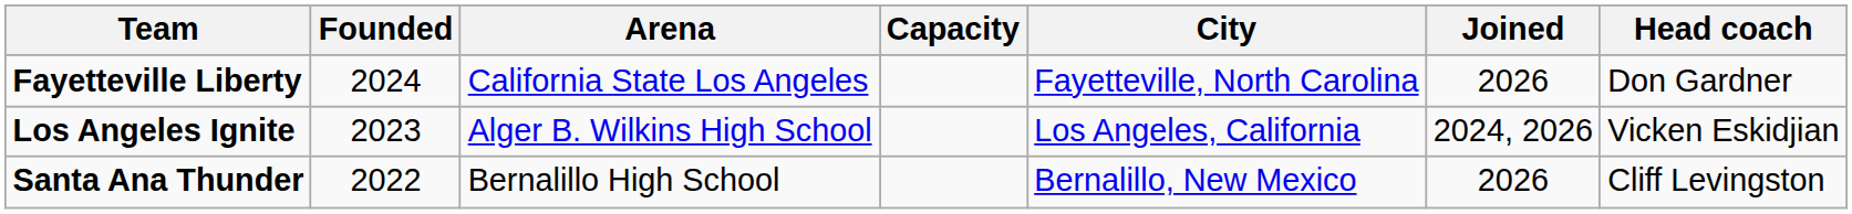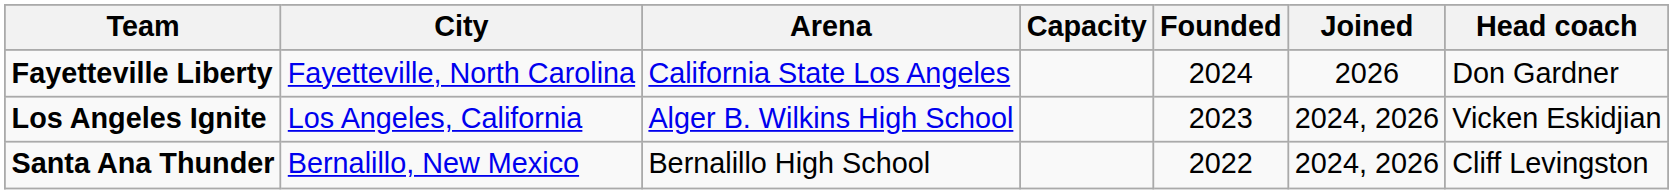 <table class="wikitable sortable" style="text-align:left">
 <tr>
 <th scope="col">Team</th>
-<th scope="col">Founded</th>
+<th scope="col">City</th>
 <th scope="col">Arena</th>
 <th scope="col">Capacity</th>
-<th scope="col">City</th>
+<th scope="col">Founded</th>
 <th scope="col">Joined</th>
 <th scope="col">Head coach</th>
 </tr>
 <tr>
 <td scope="row"><strong>Fayetteville Liberty</strong></td>
-<td align="center">2024</td>
+<td><a href='#'>Fayetteville, North Carolina</a></td>
 <td><a href='#'>California State Los Angeles</a></td>
 <td align=center></td>
-<td><a href='#'>Fayetteville, North Carolina</a></td>
+<td align="center">2024</td>
 <td align=center>2026</td>
 <td>Don Gardner</td>
 </tr>
 <tr>
 <td scope="row"><strong>Los Angeles Ignite</strong></td>
-<td align="center">2023</td>
+<td><a href='#'>Los Angeles, California</a></td>
 <td><a href='#'>Alger B. Wilkins High School</a></td>
 <td align=center></td>
-<td><a href='#'>Los Angeles, California</a></td>
+<td align="center">2023</td>
 <td align=center>2024, 2026</td>
 <td>Vicken Eskidjian</td>
 </tr>
 <tr>
 <td scope="row"><strong>Santa Ana Thunder</strong></td>
-<td align="center">2022</td>
+<td><a href='#'>Bernalillo, New Mexico</a></td>
 <td>Bernalillo High School</td>
 <td align=center></td>
-<td><a href='#'>Bernalillo, New Mexico</a></td>
-<td align=center>2026</td>
+<td align="center">2022</td>
+<td align=center>2024, 2026</td>
 <td>Cliff Levingston</td>
 </tr>
 </table>
